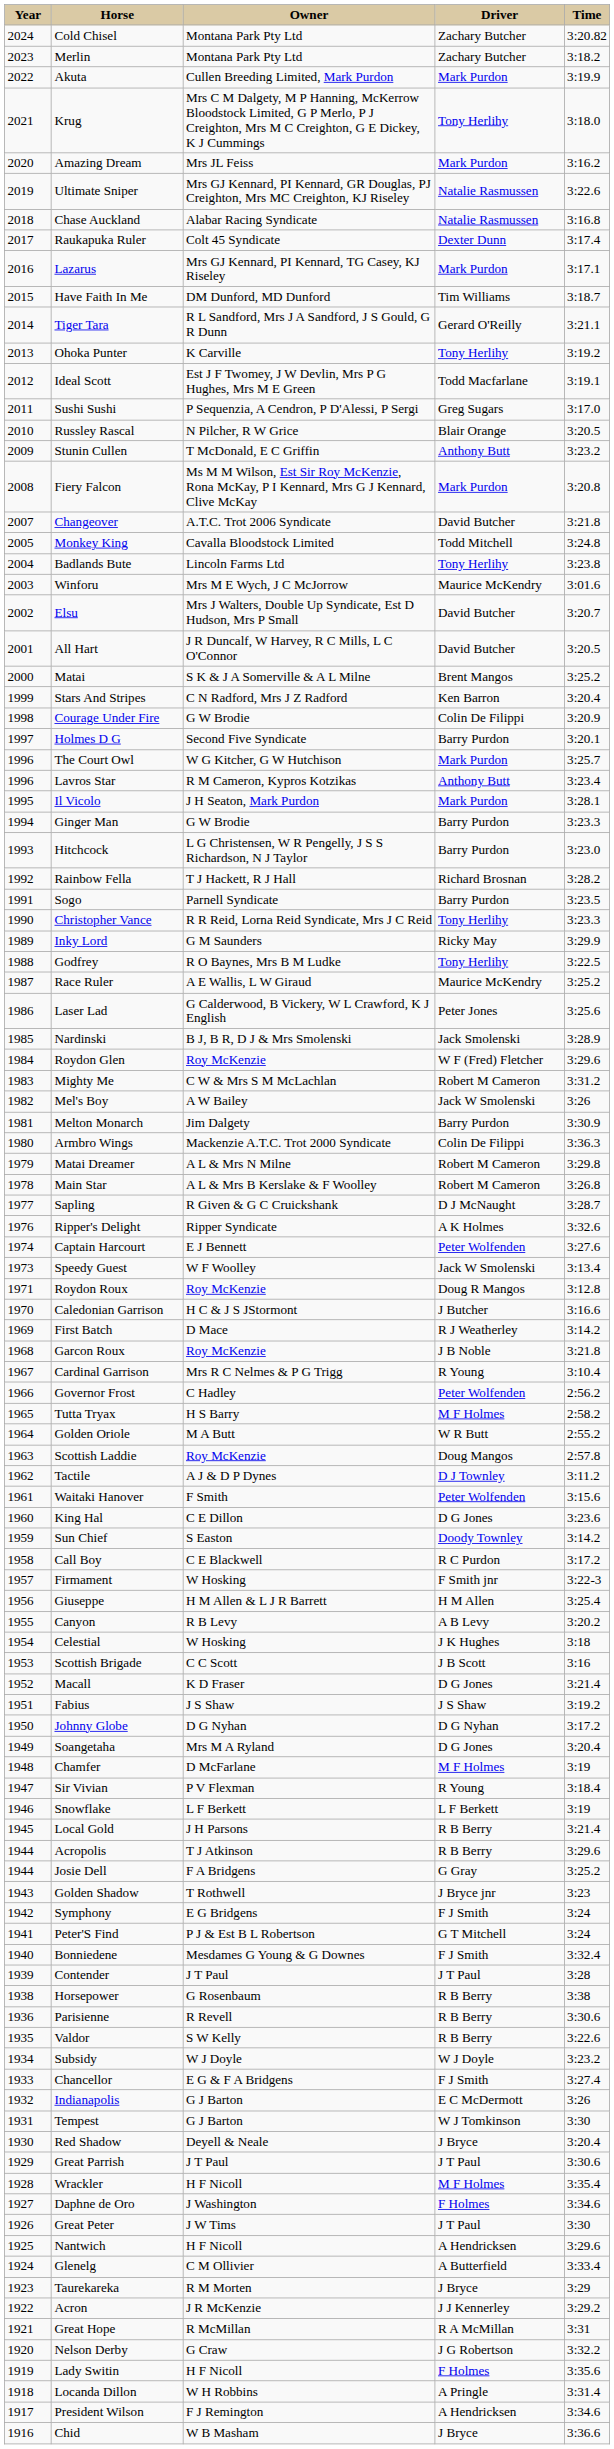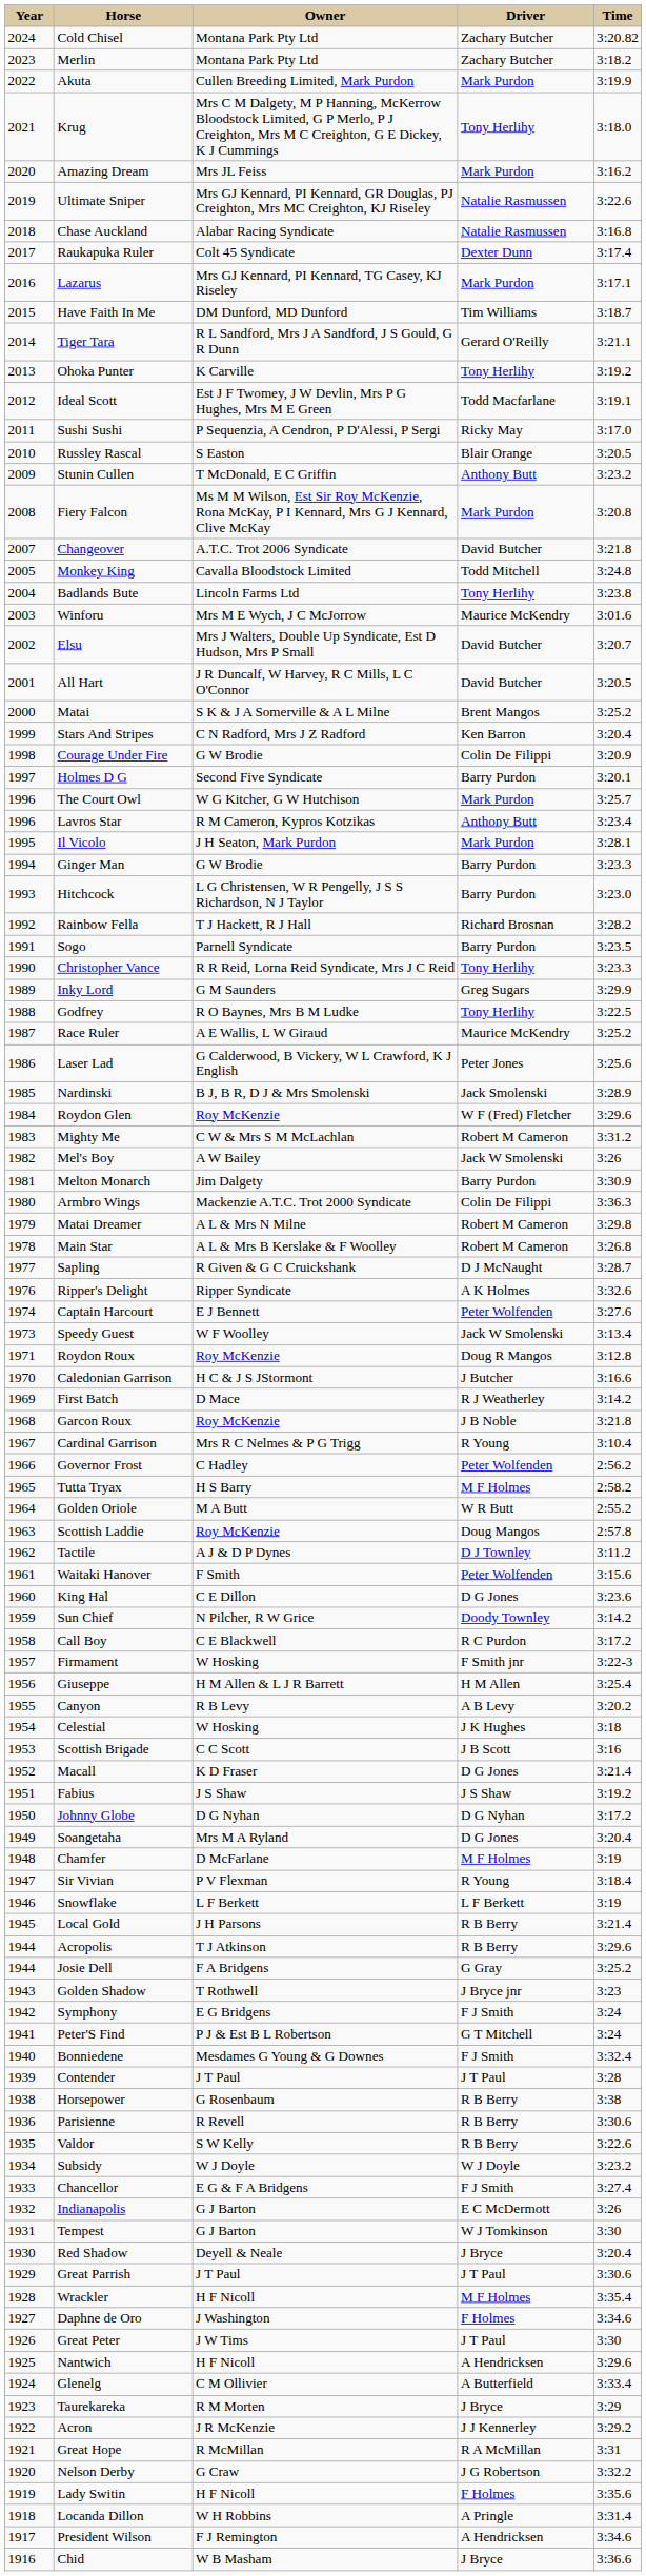 <table class="wikitable sortable">
 <tr>
 <th style="background-color:#dacaa5; width:50px">Year <br></th>
 <th style="background-color:#dacaa5; width:153px">Horse <br></th>
 <th style="background-color:#dacaa5; width:300px">Owner <br></th>
 <th style="background-color:#dacaa5; width:150px">Driver <br></th>
 <th style="background-color:#dacaa5; width:40px">Time <br></th>
 </tr>
 <tr>
 <td>2024</td>
 <td>Cold Chisel </td>
 <td>Montana Park Pty Ltd</td>
 <td>Zachary Butcher</td>
 <td>3:20.82</td>
 </tr>
 <tr>
 <td>2023</td>
 <td>Merlin  </td>
 <td>Montana Park Pty Ltd</td>
 <td>Zachary Butcher</td>
 <td>3:18.2</td>
 </tr>
 <tr>
 <td>2022</td>
 <td>Akuta </td>
 <td>Cullen Breeding Limited, <a href='#'>Mark Purdon</a></td>
 <td><a href='#'>Mark Purdon</a></td>
 <td>3:19.9</td>
 </tr>
 <tr>
 <td>2021</td>
 <td>Krug</td>
 <td>Mrs C M Dalgety, M P Hanning, McKerrow Bloodstock Limited, G P Merlo, P J Creighton, Mrs M C Creighton, G E Dickey, K J Cummings</td>
 <td><a href='#'>Tony Herlihy</a></td>
 <td>3:18.0</td>
 </tr>
 <tr>
 <td>2020</td>
 <td>Amazing Dream</td>
 <td>Mrs JL Feiss</td>
 <td><a href='#'>Mark Purdon</a></td>
 <td>3:16.2</td>
 </tr>
 <tr>
 <td>2019</td>
 <td>Ultimate Sniper</td>
 <td>Mrs GJ Kennard, PI Kennard, GR Douglas, PJ Creighton, Mrs MC Creighton, KJ Riseley</td>
 <td><a href='#'>Natalie Rasmussen</a></td>
 <td>3:22.6</td>
 </tr>
 <tr>
 <td>2018</td>
 <td>Chase Auckland</td>
 <td>Alabar Racing Syndicate</td>
 <td><a href='#'>Natalie Rasmussen</a></td>
 <td>3:16.8</td>
 </tr>
 <tr>
 <td>2017</td>
 <td>Raukapuka Ruler</td>
 <td>Colt 45 Syndicate</td>
 <td><a href='#'>Dexter Dunn</a></td>
 <td>3:17.4</td>
 </tr>
 <tr>
 <td>2016</td>
 <td><a href='#'>Lazarus</a></td>
 <td>Mrs GJ Kennard, PI Kennard, TG Casey, KJ Riseley</td>
 <td><a href='#'>Mark Purdon</a></td>
 <td>3:17.1</td>
 </tr>
 <tr>
 <td>2015</td>
 <td>Have Faith In Me</td>
 <td>DM Dunford, MD Dunford</td>
 <td>Tim Williams</td>
 <td>3:18.7</td>
 </tr>
 <tr>
 <td>2014</td>
 <td><a href='#'>Tiger Tara</a></td>
 <td>R L Sandford, Mrs J A Sandford, J S Gould, G R Dunn</td>
 <td>Gerard O'Reilly</td>
 <td>3:21.1</td>
 </tr>
 <tr>
 <td>2013</td>
 <td>Ohoka Punter</td>
 <td>K Carville</td>
 <td><a href='#'>Tony Herlihy</a></td>
 <td>3:19.2</td>
 </tr>
 <tr>
 <td>2012</td>
 <td>Ideal Scott</td>
 <td>Est J F Twomey, J W Devlin, Mrs P G Hughes, Mrs M E Green</td>
 <td>Todd Macfarlane</td>
 <td>3:19.1</td>
 </tr>
 <tr>
 <td>2011</td>
 <td>Sushi Sushi</td>
 <td>P Sequenzia, A Cendron, P D'Alessi, P Sergi</td>
-<td>Greg Sugars</td>
+<td>Ricky May</td>
 <td>3:17.0</td>
 </tr>
 <tr>
 <td>2010</td>
 <td>Russley Rascal</td>
-<td>N Pilcher, R W Grice</td>
+<td>S Easton</td>
 <td>Blair Orange</td>
 <td>3:20.5</td>
 </tr>
 <tr>
 <td>2009</td>
 <td>Stunin Cullen</td>
 <td>T McDonald, E C Griffin</td>
 <td><a href='#'>Anthony Butt</a></td>
 <td>3:23.2</td>
 </tr>
 <tr>
 <td>2008</td>
 <td>Fiery Falcon</td>
 <td>Ms M M Wilson, <a href='#'>Est Sir Roy McKenzie</a>, Rona McKay, P I Kennard, Mrs G J Kennard, Clive McKay</td>
 <td><a href='#'>Mark Purdon</a></td>
 <td>3:20.8</td>
 </tr>
 <tr>
 <td>2007</td>
 <td><a href='#'>Changeover</a></td>
 <td>A.T.C. Trot 2006 Syndicate</td>
 <td>David Butcher</td>
 <td>3:21.8</td>
 </tr>
 <tr>
 <td>2005</td>
 <td><a href='#'>Monkey King</a></td>
 <td>Cavalla Bloodstock Limited</td>
 <td>Todd Mitchell</td>
 <td>3:24.8</td>
 </tr>
 <tr>
 <td>2004</td>
 <td>Badlands Bute</td>
 <td>Lincoln Farms Ltd</td>
 <td><a href='#'>Tony Herlihy</a></td>
 <td>3:23.8</td>
 </tr>
 <tr>
 <td>2003</td>
 <td>Winforu</td>
 <td>Mrs M E Wych, J C McJorrow</td>
 <td>Maurice McKendry</td>
 <td>3:01.6</td>
 </tr>
 <tr>
 <td>2002</td>
 <td><a href='#'>Elsu</a></td>
 <td>Mrs J Walters, Double Up Syndicate, Est D Hudson, Mrs P Small</td>
 <td>David Butcher</td>
 <td>3:20.7</td>
 </tr>
 <tr>
 <td>2001</td>
 <td>All Hart</td>
 <td>J R Duncalf, W Harvey, R C Mills, L C O'Connor</td>
 <td>David Butcher</td>
 <td>3:20.5</td>
 </tr>
 <tr>
 <td>2000</td>
 <td>Matai</td>
 <td>S K & J A Somerville & A L Milne</td>
 <td>Brent Mangos</td>
 <td>3:25.2</td>
 </tr>
 <tr>
 <td>1999</td>
 <td>Stars And Stripes</td>
 <td>C N Radford, Mrs J Z Radford</td>
 <td>Ken Barron</td>
 <td>3:20.4</td>
 </tr>
 <tr>
 <td>1998</td>
 <td><a href='#'>Courage Under Fire</a></td>
 <td>G W Brodie</td>
 <td>Colin De Filippi</td>
 <td>3:20.9</td>
 </tr>
 <tr>
 <td>1997</td>
 <td><a href='#'>Holmes D G</a></td>
 <td>Second Five Syndicate</td>
 <td>Barry Purdon</td>
 <td>3:20.1</td>
 </tr>
 <tr>
 <td>1996</td>
 <td>The Court Owl</td>
 <td>W G Kitcher, G W Hutchison</td>
 <td><a href='#'>Mark Purdon</a></td>
 <td>3:25.7</td>
 </tr>
 <tr>
 <td>1996</td>
 <td>Lavros Star</td>
 <td>R M Cameron, Kypros Kotzikas</td>
 <td><a href='#'>Anthony Butt</a></td>
 <td>3:23.4</td>
 </tr>
 <tr>
 <td>1995</td>
 <td><a href='#'>Il Vicolo</a></td>
 <td>J H Seaton, <a href='#'>Mark Purdon</a></td>
 <td><a href='#'>Mark Purdon</a></td>
 <td>3:28.1</td>
 </tr>
 <tr>
 <td>1994</td>
 <td>Ginger Man</td>
 <td>G W Brodie</td>
 <td>Barry Purdon</td>
 <td>3:23.3</td>
 </tr>
 <tr>
 <td>1993</td>
 <td>Hitchcock</td>
 <td>L G Christensen, W R Pengelly, J S S Richardson, N J Taylor</td>
 <td>Barry Purdon</td>
 <td>3:23.0</td>
 </tr>
 <tr>
 <td>1992</td>
 <td>Rainbow Fella</td>
 <td>T J Hackett, R J Hall</td>
 <td>Richard Brosnan</td>
 <td>3:28.2</td>
 </tr>
 <tr>
 <td>1991</td>
 <td>Sogo</td>
 <td>Parnell Syndicate</td>
 <td>Barry Purdon</td>
 <td>3:23.5</td>
 </tr>
 <tr>
 <td>1990</td>
 <td><a href='#'>Christopher Vance</a></td>
 <td>R R Reid, Lorna Reid Syndicate, Mrs J C Reid</td>
 <td><a href='#'>Tony Herlihy</a></td>
 <td>3:23.3</td>
 </tr>
 <tr>
 <td>1989</td>
 <td><a href='#'>Inky Lord</a></td>
 <td>G M Saunders</td>
-<td>Ricky May</td>
+<td>Greg Sugars</td>
 <td>3:29.9</td>
 </tr>
 <tr>
 <td>1988</td>
 <td>Godfrey</td>
 <td>R O Baynes, Mrs B M Ludke</td>
 <td><a href='#'>Tony Herlihy</a></td>
 <td>3:22.5</td>
 </tr>
 <tr>
 <td>1987</td>
 <td>Race Ruler</td>
 <td>A E Wallis, L W Giraud</td>
 <td>Maurice McKendry</td>
 <td>3:25.2</td>
 </tr>
 <tr>
 <td>1986</td>
 <td>Laser Lad</td>
 <td>G Calderwood, B Vickery, W L Crawford, K J English</td>
 <td>Peter Jones</td>
 <td>3:25.6</td>
 </tr>
 <tr>
 <td>1985</td>
 <td>Nardinski</td>
 <td>B J, B R, D J & Mrs Smolenski</td>
 <td>Jack Smolenski</td>
 <td>3:28.9</td>
 </tr>
 <tr>
 <td>1984</td>
 <td>Roydon Glen</td>
 <td><a href='#'>Roy McKenzie</a></td>
 <td>W F (Fred) Fletcher</td>
 <td>3:29.6</td>
 </tr>
 <tr>
 <td>1983</td>
 <td>Mighty Me</td>
 <td>C W & Mrs S M McLachlan</td>
 <td>Robert M Cameron</td>
 <td>3:31.2</td>
 </tr>
 <tr>
 <td>1982</td>
 <td>Mel's Boy</td>
 <td>A W Bailey</td>
 <td>Jack W Smolenski</td>
 <td>3:26</td>
 </tr>
 <tr>
 <td>1981</td>
 <td>Melton Monarch</td>
 <td>Jim Dalgety</td>
 <td>Barry Purdon</td>
 <td>3:30.9</td>
 </tr>
 <tr>
 <td>1980</td>
 <td>Armbro Wings</td>
 <td>Mackenzie A.T.C. Trot 2000 Syndicate</td>
 <td>Colin De Filippi</td>
 <td>3:36.3</td>
 </tr>
 <tr>
 <td>1979</td>
 <td>Matai Dreamer</td>
 <td>A L & Mrs N Milne</td>
 <td>Robert M Cameron</td>
 <td>3:29.8</td>
 </tr>
 <tr>
 <td>1978</td>
 <td>Main Star</td>
 <td>A L & Mrs B Kerslake & F Woolley</td>
 <td>Robert M Cameron</td>
 <td>3:26.8</td>
 </tr>
 <tr>
 <td>1977</td>
 <td>Sapling</td>
 <td>R Given & G C Cruickshank</td>
 <td>D J McNaught</td>
 <td>3:28.7</td>
 </tr>
 <tr>
 <td>1976</td>
 <td>Ripper's Delight</td>
 <td>Ripper Syndicate</td>
 <td>A K Holmes</td>
 <td>3:32.6</td>
 </tr>
 <tr>
 <td>1974</td>
 <td>Captain Harcourt</td>
 <td>E J Bennett</td>
 <td><a href='#'>Peter Wolfenden</a></td>
 <td>3:27.6</td>
 </tr>
 <tr>
 <td>1973</td>
 <td>Speedy Guest</td>
 <td>W F Woolley</td>
 <td>Jack W Smolenski</td>
 <td>3:13.4</td>
 </tr>
 <tr>
 <td>1971</td>
 <td>Roydon Roux</td>
 <td><a href='#'>Roy McKenzie</a></td>
 <td>Doug R Mangos</td>
 <td>3:12.8</td>
 </tr>
 <tr>
 <td>1970</td>
 <td>Caledonian Garrison</td>
 <td>H C & J S JStormont</td>
 <td>J Butcher</td>
 <td>3:16.6</td>
 </tr>
 <tr>
 <td>1969</td>
 <td>First Batch</td>
 <td>D Mace</td>
 <td>R J Weatherley</td>
 <td>3:14.2</td>
 </tr>
 <tr>
 <td>1968</td>
 <td>Garcon Roux</td>
 <td><a href='#'>Roy McKenzie</a></td>
 <td>J B Noble</td>
 <td>3:21.8</td>
 </tr>
 <tr>
 <td>1967</td>
 <td>Cardinal Garrison</td>
 <td>Mrs R C Nelmes & P G Trigg</td>
 <td>R Young</td>
 <td>3:10.4</td>
 </tr>
 <tr>
 <td>1966</td>
 <td>Governor Frost</td>
 <td>C Hadley</td>
 <td><a href='#'>Peter Wolfenden</a></td>
 <td>2:56.2</td>
 </tr>
 <tr>
 <td>1965</td>
 <td>Tutta Tryax</td>
 <td>H S Barry</td>
 <td><a href='#'>M F Holmes</a></td>
 <td>2:58.2</td>
 </tr>
 <tr>
 <td>1964</td>
 <td>Golden Oriole</td>
 <td>M A Butt</td>
 <td>W R Butt</td>
 <td>2:55.2</td>
 </tr>
 <tr>
 <td>1963</td>
 <td>Scottish Laddie</td>
 <td><a href='#'>Roy McKenzie</a></td>
 <td>Doug Mangos</td>
 <td>2:57.8</td>
 </tr>
 <tr>
 <td>1962</td>
 <td>Tactile</td>
 <td>A J & D P Dynes</td>
 <td><a href='#'>D J Townley</a></td>
 <td>3:11.2</td>
 </tr>
 <tr>
 <td>1961</td>
 <td>Waitaki Hanover</td>
 <td>F Smith</td>
 <td><a href='#'>Peter Wolfenden</a></td>
 <td>3:15.6</td>
 </tr>
 <tr>
 <td>1960</td>
 <td>King Hal</td>
 <td>C E Dillon</td>
 <td>D G Jones</td>
 <td>3:23.6</td>
 </tr>
 <tr>
 <td>1959</td>
 <td>Sun Chief</td>
-<td>S Easton</td>
+<td>N Pilcher, R W Grice</td>
 <td><a href='#'>Doody Townley</a></td>
 <td>3:14.2</td>
 </tr>
 <tr>
 <td>1958</td>
 <td>Call Boy</td>
 <td>C E Blackwell</td>
 <td>R C Purdon</td>
 <td>3:17.2</td>
 </tr>
 <tr>
 <td>1957</td>
 <td>Firmament</td>
 <td>W Hosking</td>
 <td>F Smith jnr</td>
 <td>3:22-3</td>
 </tr>
 <tr>
 <td>1956</td>
 <td>Giuseppe</td>
 <td>H M Allen & L J R Barrett</td>
 <td>H M Allen</td>
 <td>3:25.4</td>
 </tr>
 <tr>
 <td>1955</td>
 <td>Canyon</td>
 <td>R B Levy</td>
 <td>A B Levy</td>
 <td>3:20.2</td>
 </tr>
 <tr>
 <td>1954</td>
 <td>Celestial</td>
 <td>W Hosking</td>
 <td>J K Hughes</td>
 <td>3:18</td>
 </tr>
 <tr>
 <td>1953</td>
 <td>Scottish Brigade</td>
 <td>C C Scott</td>
 <td>J B Scott</td>
 <td>3:16</td>
 </tr>
 <tr>
 <td>1952</td>
 <td>Macall</td>
 <td>K D Fraser</td>
 <td>D G Jones</td>
 <td>3:21.4</td>
 </tr>
 <tr>
 <td>1951</td>
 <td>Fabius</td>
 <td>J S Shaw</td>
 <td>J S Shaw</td>
 <td>3:19.2</td>
 </tr>
 <tr>
 <td>1950</td>
 <td><a href='#'>Johnny Globe</a></td>
 <td>D G Nyhan</td>
 <td>D G Nyhan</td>
 <td>3:17.2</td>
 </tr>
 <tr>
 <td>1949</td>
 <td>Soangetaha</td>
 <td>Mrs M A Ryland</td>
 <td>D G Jones</td>
 <td>3:20.4</td>
 </tr>
 <tr>
 <td>1948</td>
 <td>Chamfer</td>
 <td>D McFarlane</td>
 <td><a href='#'>M F Holmes</a></td>
 <td>3:19</td>
 </tr>
 <tr>
 <td>1947</td>
 <td>Sir Vivian</td>
 <td>P V Flexman</td>
 <td>R Young</td>
 <td>3:18.4</td>
 </tr>
 <tr>
 <td>1946</td>
 <td>Snowflake</td>
 <td>L F Berkett</td>
 <td>L F Berkett</td>
 <td>3:19</td>
 </tr>
 <tr>
 <td>1945</td>
 <td>Local Gold</td>
 <td>J H Parsons</td>
 <td>R B Berry</td>
 <td>3:21.4</td>
 </tr>
 <tr>
 <td>1944</td>
 <td>Acropolis</td>
 <td>T J Atkinson</td>
 <td>R B Berry</td>
 <td>3:29.6</td>
 </tr>
 <tr>
 <td>1944</td>
 <td>Josie Dell</td>
 <td>F A Bridgens</td>
 <td>G Gray</td>
 <td>3:25.2</td>
 </tr>
 <tr>
 <td>1943</td>
 <td>Golden Shadow</td>
 <td>T Rothwell</td>
 <td>J Bryce jnr</td>
 <td>3:23</td>
 </tr>
 <tr>
 <td>1942</td>
 <td>Symphony</td>
 <td>E G Bridgens</td>
 <td>F J Smith</td>
 <td>3:24</td>
 </tr>
 <tr>
 <td>1941</td>
 <td>Peter'S Find</td>
 <td>P J & Est B L Robertson</td>
 <td>G T Mitchell</td>
 <td>3:24</td>
 </tr>
 <tr>
 <td>1940</td>
 <td>Bonniedene</td>
 <td>Mesdames G Young & G Downes</td>
 <td>F J Smith</td>
 <td>3:32.4</td>
 </tr>
 <tr>
 <td>1939</td>
 <td>Contender</td>
 <td>J T Paul</td>
 <td>J T Paul</td>
 <td>3:28</td>
 </tr>
 <tr>
 <td>1938</td>
 <td>Horsepower</td>
 <td>G Rosenbaum</td>
 <td>R B Berry</td>
 <td>3:38</td>
 </tr>
 <tr>
 <td>1936</td>
 <td>Parisienne</td>
 <td>R Revell</td>
 <td>R B Berry</td>
 <td>3:30.6</td>
 </tr>
 <tr>
 <td>1935</td>
 <td>Valdor</td>
 <td>S W Kelly</td>
 <td>R B Berry</td>
 <td>3:22.6</td>
 </tr>
 <tr>
 <td>1934</td>
 <td>Subsidy</td>
 <td>W J Doyle</td>
 <td>W J Doyle</td>
 <td>3:23.2</td>
 </tr>
 <tr>
 <td>1933</td>
 <td>Chancellor</td>
 <td>E G & F A Bridgens</td>
 <td>F J Smith</td>
 <td>3:27.4</td>
 </tr>
 <tr>
 <td>1932</td>
 <td><a href='#'>Indianapolis</a></td>
 <td>G J Barton</td>
 <td>E C McDermott</td>
 <td>3:26</td>
 </tr>
 <tr>
 <td>1931</td>
 <td>Tempest</td>
 <td>G J Barton</td>
 <td>W J Tomkinson</td>
 <td>3:30</td>
 </tr>
 <tr>
 <td>1930</td>
 <td>Red Shadow</td>
 <td>Deyell & Neale</td>
 <td>J Bryce</td>
 <td>3:20.4</td>
 </tr>
 <tr>
 <td>1929</td>
 <td>Great Parrish</td>
 <td>J T Paul</td>
 <td>J T Paul</td>
 <td>3:30.6</td>
 </tr>
 <tr>
 <td>1928</td>
 <td>Wrackler</td>
 <td>H F Nicoll</td>
 <td><a href='#'>M F Holmes</a></td>
 <td>3:35.4</td>
 </tr>
 <tr>
 <td>1927</td>
 <td>Daphne de Oro</td>
 <td>J Washington</td>
 <td><a href='#'>F Holmes</a></td>
 <td>3:34.6</td>
 </tr>
 <tr>
 <td>1926</td>
 <td>Great Peter</td>
 <td>J W Tims</td>
 <td>J T Paul</td>
 <td>3:30</td>
 </tr>
 <tr>
 <td>1925</td>
 <td>Nantwich</td>
 <td>H F Nicoll</td>
 <td>A Hendricksen</td>
 <td>3:29.6</td>
 </tr>
 <tr>
 <td>1924</td>
 <td>Glenelg</td>
 <td>C M Ollivier</td>
 <td>A Butterfield</td>
 <td>3:33.4</td>
 </tr>
 <tr>
 <td>1923</td>
 <td>Taurekareka</td>
 <td>R M Morten</td>
 <td>J Bryce</td>
 <td>3:29</td>
 </tr>
 <tr>
 <td>1922</td>
 <td>Acron</td>
 <td>J R McKenzie</td>
 <td>J J Kennerley</td>
 <td>3:29.2</td>
 </tr>
 <tr>
 <td>1921</td>
 <td>Great Hope</td>
 <td>R McMillan</td>
 <td>R A McMillan</td>
 <td>3:31</td>
 </tr>
 <tr>
 <td>1920</td>
 <td>Nelson Derby</td>
 <td>G Craw</td>
 <td>J G Robertson</td>
 <td>3:32.2</td>
 </tr>
 <tr>
 <td>1919</td>
 <td>Lady Switin</td>
 <td>H F Nicoll</td>
 <td><a href='#'>F Holmes</a></td>
 <td>3:35.6</td>
 </tr>
 <tr>
 <td>1918</td>
 <td>Locanda Dillon</td>
 <td>W H Robbins</td>
 <td>A Pringle</td>
 <td>3:31.4</td>
 </tr>
 <tr>
 <td>1917</td>
 <td>President Wilson</td>
 <td>F J Remington</td>
 <td>A Hendricksen</td>
 <td>3:34.6</td>
 </tr>
 <tr>
 <td>1916</td>
 <td>Chid</td>
 <td>W B Masham</td>
 <td>J Bryce</td>
 <td>3:36.6</td>
 </tr>
 </table>
